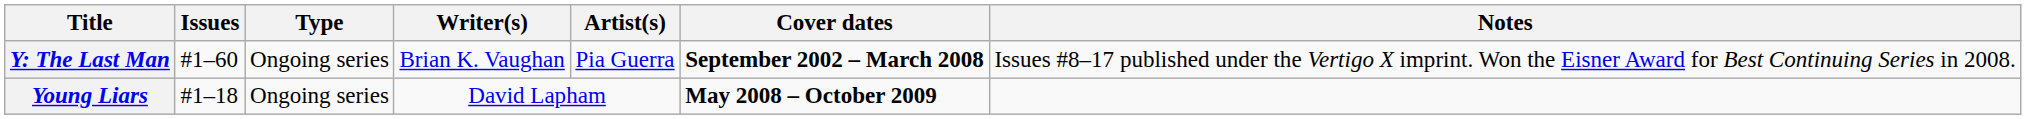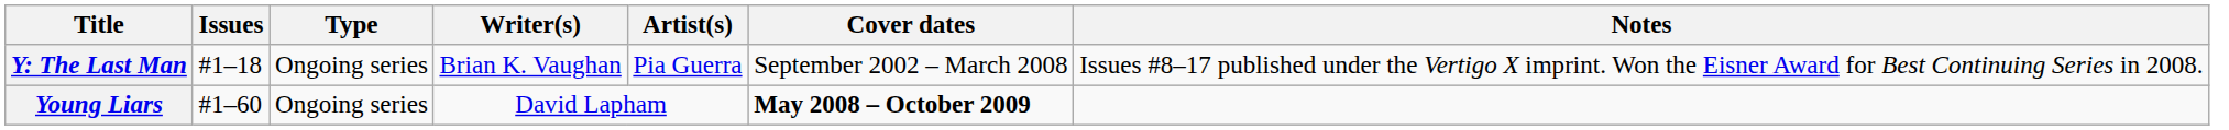 <table class="wikitable">
 <tr>
 <th>Title</th>
 <th>Issues</th>
 <th>Type</th>
 <th>Writer(s)</th>
 <th>Artist(s)</th>
 <th>Cover dates</th>
 <th>Notes</th>
 </tr>
 <tr>
 <th><em><a href='#'>Y: The Last Man</a></em></th>
-<td>#1–60</td>
+<td>#1–18</td>
 <td>Ongoing series</td>
 <td><a href='#'>Brian K. Vaughan</a></td>
 <td><a href='#'>Pia Guerra</a></td>
-<td><strong>September 2002 – March 2008</strong></td>
+<td>September 2002 – March 2008</td>
 <td>Issues #8–17 published under the <em>Vertigo X</em> imprint. Won the <a href='#'>Eisner Award</a> for <em>Best Continuing Series</em> in 2008.</td>
 </tr>
 <tr>
 <th><em><a href='#'>Young Liars</a></em></th>
-<td>#1–18</td>
+<td>#1–60</td>
 <td>Ongoing series</td>
 <td colspan="2" style="text-align: center"><a href='#'>David Lapham</a></td>
 <td><strong>May 2008 – October 2009</strong></td>
 <td></td>
 </tr>
 </table>
